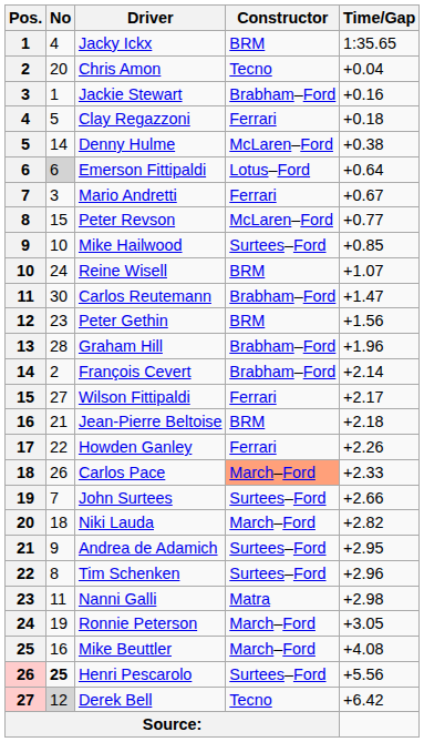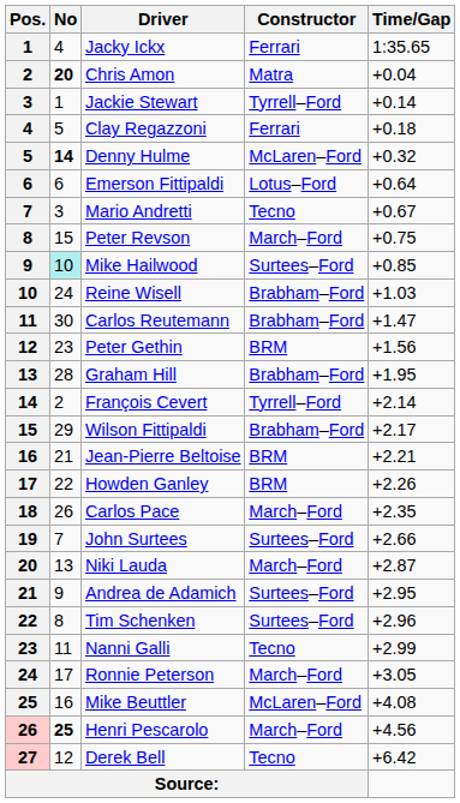 <table class="wikitable sortable" style="font-size: 90%;">
 <tr>
 <th>Pos.</th>
 <th>No</th>
 <th>Driver</th>
 <th>Constructor</th>
 <th>Time/Gap</th>
 </tr>
 <tr>
 <th>1</th>
 <td>4</td>
 <td> <a href='#'>Jacky Ickx</a></td>
-<td><a href='#'>BRM</a></td>
+<td><a href='#'>Ferrari</a></td>
 <td>1:35.65</td>
 </tr>
 <tr>
 <th>2</th>
-<td>20</td>
+<td><strong>20</strong></td>
 <td> <a href='#'>Chris Amon</a></td>
-<td><a href='#'>Tecno</a></td>
+<td><a href='#'>Matra</a></td>
 <td>+0.04</td>
 </tr>
 <tr>
 <th>3</th>
 <td>1</td>
 <td> <a href='#'>Jackie Stewart</a></td>
-<td><a href='#'>Brabham</a>–<a href='#'>Ford</a></td>
-<td>+0.16</td>
+<td><a href='#'>Tyrrell</a>–<a href='#'>Ford</a></td>
+<td>+0.14</td>
 </tr>
 <tr>
 <th>4</th>
 <td>5</td>
 <td> <a href='#'>Clay Regazzoni</a></td>
 <td><a href='#'>Ferrari</a></td>
 <td>+0.18</td>
 </tr>
 <tr>
 <th>5</th>
-<td>14</td>
+<td><strong>14</strong></td>
 <td> <a href='#'>Denny Hulme</a></td>
 <td><a href='#'>McLaren</a>–<a href='#'>Ford</a></td>
-<td>+0.38</td>
+<td>+0.32</td>
 </tr>
 <tr>
 <th>6</th>
-<td style="background: lightgrey;">6</td>
+<td>6</td>
 <td> <a href='#'>Emerson Fittipaldi</a></td>
 <td><a href='#'>Lotus</a>–<a href='#'>Ford</a></td>
 <td>+0.64</td>
 </tr>
 <tr>
 <th>7</th>
 <td>3</td>
 <td> <a href='#'>Mario Andretti</a></td>
-<td><a href='#'>Ferrari</a></td>
+<td><a href='#'>Tecno</a></td>
 <td>+0.67</td>
 </tr>
 <tr>
 <th>8</th>
 <td>15</td>
 <td> <a href='#'>Peter Revson</a></td>
-<td><a href='#'>McLaren</a>–<a href='#'>Ford</a></td>
-<td>+0.77</td>
+<td><a href='#'>March</a>–<a href='#'>Ford</a></td>
+<td>+0.75</td>
 </tr>
 <tr>
 <th>9</th>
-<td>10</td>
+<td style="background: paleturquoise;">10</td>
 <td> <a href='#'>Mike Hailwood</a></td>
 <td><a href='#'>Surtees</a>–<a href='#'>Ford</a></td>
 <td>+0.85</td>
 </tr>
 <tr>
 <th>10</th>
 <td>24</td>
 <td> <a href='#'>Reine Wisell</a></td>
-<td><a href='#'>BRM</a></td>
-<td>+1.07</td>
+<td><a href='#'>Brabham</a>–<a href='#'>Ford</a></td>
+<td>+1.03</td>
 </tr>
 <tr>
 <th>11</th>
 <td>30</td>
 <td> <a href='#'>Carlos Reutemann</a></td>
 <td><a href='#'>Brabham</a>–<a href='#'>Ford</a></td>
 <td>+1.47</td>
 </tr>
 <tr>
 <th>12</th>
 <td>23</td>
 <td> <a href='#'>Peter Gethin</a></td>
 <td><a href='#'>BRM</a></td>
 <td>+1.56</td>
 </tr>
 <tr>
 <th>13</th>
 <td>28</td>
 <td> <a href='#'>Graham Hill</a></td>
 <td><a href='#'>Brabham</a>–<a href='#'>Ford</a></td>
-<td>+1.96</td>
+<td>+1.95</td>
 </tr>
 <tr>
 <th>14</th>
 <td>2</td>
 <td> <a href='#'>François Cevert</a></td>
-<td><a href='#'>Brabham</a>–<a href='#'>Ford</a></td>
+<td><a href='#'>Tyrrell</a>–<a href='#'>Ford</a></td>
 <td>+2.14</td>
 </tr>
 <tr>
 <th>15</th>
-<td>27</td>
+<td>29</td>
 <td> <a href='#'>Wilson Fittipaldi</a></td>
-<td><a href='#'>Ferrari</a></td>
+<td><a href='#'>Brabham</a>–<a href='#'>Ford</a></td>
 <td>+2.17</td>
 </tr>
 <tr>
 <th>16</th>
 <td>21</td>
 <td> <a href='#'>Jean-Pierre Beltoise</a></td>
 <td><a href='#'>BRM</a></td>
-<td>+2.18</td>
+<td>+2.21</td>
 </tr>
 <tr>
 <th>17</th>
 <td>22</td>
 <td> <a href='#'>Howden Ganley</a></td>
-<td><a href='#'>Ferrari</a></td>
+<td><a href='#'>BRM</a></td>
 <td>+2.26</td>
 </tr>
 <tr>
 <th>18</th>
 <td>26</td>
 <td> <a href='#'>Carlos Pace</a></td>
-<td style="background: lightsalmon;"><a href='#'>March</a>–<a href='#'>Ford</a></td>
-<td>+2.33</td>
+<td><a href='#'>March</a>–<a href='#'>Ford</a></td>
+<td>+2.35</td>
 </tr>
 <tr>
 <th>19</th>
 <td>7</td>
 <td> <a href='#'>John Surtees</a></td>
 <td><a href='#'>Surtees</a>–<a href='#'>Ford</a></td>
 <td>+2.66</td>
 </tr>
 <tr>
 <th>20</th>
-<td>18</td>
+<td>13</td>
 <td> <a href='#'>Niki Lauda</a></td>
 <td><a href='#'>March</a>–<a href='#'>Ford</a></td>
-<td>+2.82</td>
+<td>+2.87</td>
 </tr>
 <tr>
 <th>21</th>
 <td>9</td>
 <td> <a href='#'>Andrea de Adamich</a></td>
 <td><a href='#'>Surtees</a>–<a href='#'>Ford</a></td>
 <td>+2.95</td>
 </tr>
 <tr>
 <th>22</th>
 <td>8</td>
 <td> <a href='#'>Tim Schenken</a></td>
 <td><a href='#'>Surtees</a>–<a href='#'>Ford</a></td>
 <td>+2.96</td>
 </tr>
 <tr>
 <th>23</th>
 <td>11</td>
 <td> <a href='#'>Nanni Galli</a></td>
-<td><a href='#'>Matra</a></td>
-<td>+2.98</td>
+<td><a href='#'>Tecno</a></td>
+<td>+2.99</td>
 </tr>
 <tr>
 <th>24</th>
-<td>19</td>
+<td>17</td>
 <td> <a href='#'>Ronnie Peterson</a></td>
 <td><a href='#'>March</a>–<a href='#'>Ford</a></td>
 <td>+3.05</td>
 </tr>
 <tr>
 <th>25</th>
 <td>16</td>
 <td> <a href='#'>Mike Beuttler</a></td>
-<td><a href='#'>March</a>–<a href='#'>Ford</a></td>
+<td><a href='#'>McLaren</a>–<a href='#'>Ford</a></td>
 <td>+4.08</td>
 </tr>
 <tr>
 <th style="background:#ffcccc;">26</th>
 <td><strong>25</strong></td>
 <td> <a href='#'>Henri Pescarolo</a></td>
-<td><a href='#'>Surtees</a>–<a href='#'>Ford</a></td>
-<td>+5.56</td>
+<td><a href='#'>March</a>–<a href='#'>Ford</a></td>
+<td>+4.56</td>
 </tr>
 <tr>
 <th style="background:#ffcccc;">27</th>
-<td style="background: lightgrey;">12</td>
+<td>12</td>
 <td> <a href='#'>Derek Bell</a></td>
 <td><a href='#'>Tecno</a></td>
 <td>+6.42</td>
 </tr>
 <tr>
 <th colspan=4>Source:</th>
 </tr>
 </table>
